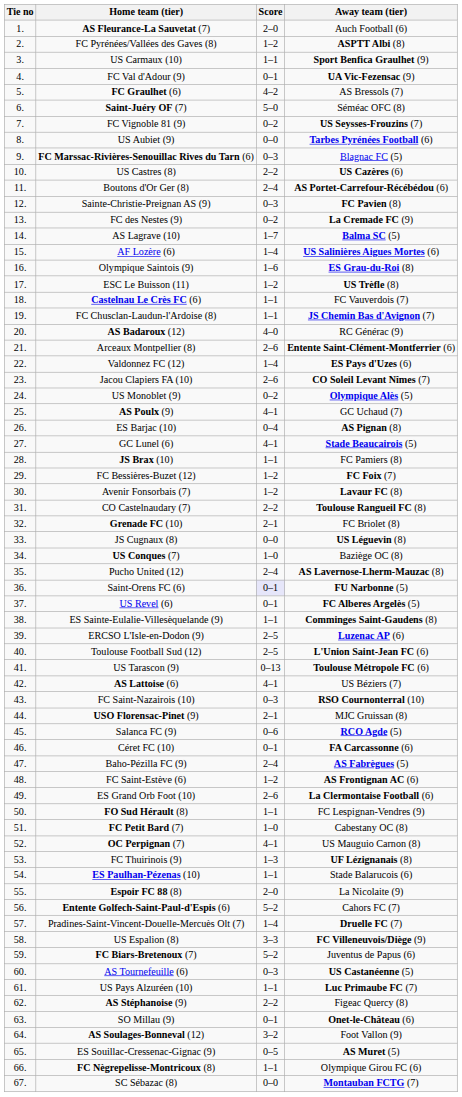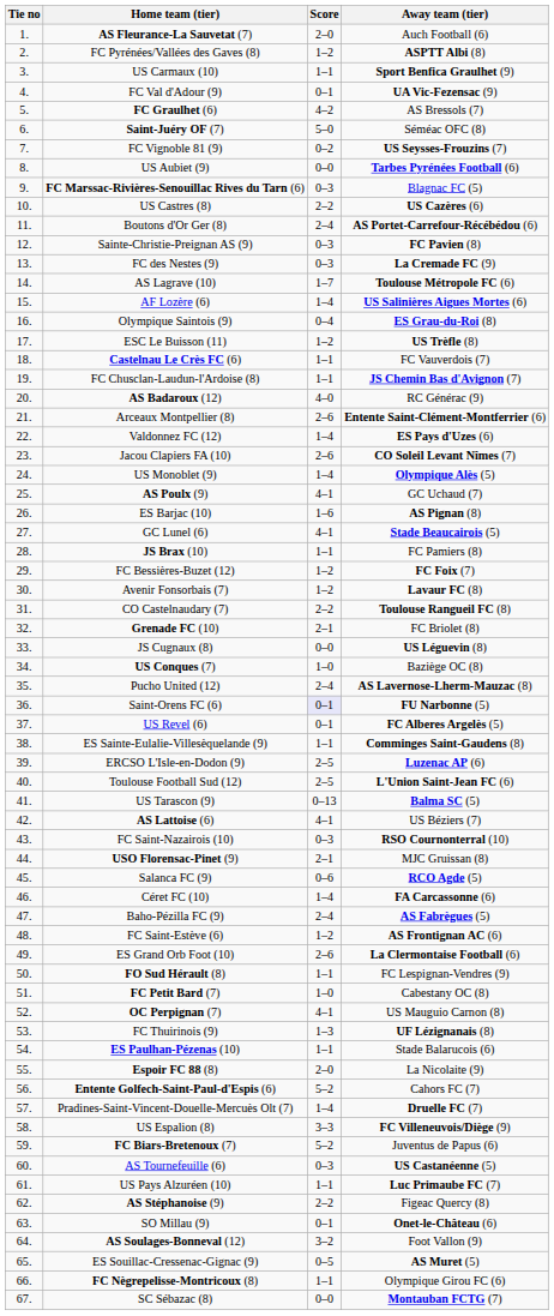 <table class="wikitable" style="text-align: center">
 <tr>
 <th>Tie no</th>
 <th>Home team (tier)</th>
 <th>Score</th>
 <th>Away team (tier)</th>
 </tr>
 <tr>
 <td>1.</td>
 <td><strong>AS Fleurance-La Sauvetat</strong> (7)</td>
 <td>2–0</td>
 <td>Auch Football (6)</td>
 </tr>
 <tr>
 <td>2.</td>
 <td>FC Pyrénées/Vallées des Gaves (8)</td>
 <td>1–2</td>
 <td><strong>ASPTT Albi</strong> (8)</td>
 </tr>
 <tr>
 <td>3.</td>
 <td>US Carmaux (10)</td>
 <td>1–1 </td>
 <td><strong>Sport Benfica Graulhet</strong> (9)</td>
 </tr>
 <tr>
 <td>4.</td>
 <td>FC Val d'Adour (9)</td>
 <td>0–1</td>
 <td><strong>UA Vic-Fezensac</strong> (9)</td>
 </tr>
 <tr>
 <td>5.</td>
 <td><strong>FC Graulhet</strong> (6)</td>
 <td>4–2</td>
 <td>AS Bressols (7)</td>
 </tr>
 <tr>
 <td>6.</td>
 <td><strong>Saint-Juéry OF</strong> (7)</td>
 <td>5–0</td>
 <td>Séméac OFC (8)</td>
 </tr>
 <tr>
 <td>7.</td>
 <td>FC Vignoble 81 (9)</td>
 <td>0–2</td>
 <td><strong>US Seysses-Frouzins</strong> (7)</td>
 </tr>
 <tr>
 <td>8.</td>
 <td>US Aubiet (9)</td>
 <td>0–0 </td>
 <td><strong><a href='#'>Tarbes Pyrénées Football</a></strong> (6)</td>
 </tr>
 <tr>
 <td>9.</td>
 <td><strong>FC Marssac-Rivières-Senouillac Rives du Tarn</strong> (6)</td>
 <td>0–3</td>
 <td><a href='#'>Blagnac FC</a> (5)</td>
 </tr>
 <tr>
 <td>10.</td>
 <td>US Castres (8)</td>
 <td>2–2 </td>
 <td><strong>US Cazères</strong> (6)</td>
 </tr>
 <tr>
 <td>11.</td>
 <td>Boutons d'Or Ger (8)</td>
 <td>2–4</td>
 <td><strong>AS Portet-Carrefour-Récébédou</strong> (6)</td>
 </tr>
 <tr>
 <td>12.</td>
 <td>Sainte-Christie-Preignan AS (9)</td>
 <td>0–3</td>
 <td><strong>FC Pavien</strong> (8)</td>
 </tr>
 <tr>
 <td>13.</td>
 <td>FC des Nestes (9)</td>
-<td>0–2</td>
+<td>0–3</td>
 <td><strong>La Cremade FC</strong> (9)</td>
 </tr>
 <tr>
 <td>14.</td>
 <td>AS Lagrave (10)</td>
 <td>1–7</td>
-<td><strong><a href='#'>Balma SC</a></strong> (5)</td>
+<td><strong>Toulouse Métropole FC</strong> (6)</td>
 </tr>
 <tr>
 <td>15.</td>
 <td><a href='#'>AF Lozère</a> (6)</td>
 <td>1–4</td>
 <td><strong><a href='#'>US Salinières Aigues Mortes</a></strong> (6)</td>
 </tr>
 <tr>
 <td>16.</td>
 <td>Olympique Saintois (9)</td>
-<td>1–6</td>
+<td>0–4</td>
 <td><strong><a href='#'>ES Grau-du-Roi</a></strong> (8)</td>
 </tr>
 <tr>
 <td>17.</td>
 <td>ESC Le Buisson (11)</td>
 <td>1–2</td>
 <td><strong>US Trèfle</strong> (8)</td>
 </tr>
 <tr>
 <td>18.</td>
 <td><strong><a href='#'>Castelnau Le Crès FC</a></strong> (6)</td>
 <td>1–1 </td>
 <td>FC Vauverdois (7)</td>
 </tr>
 <tr>
 <td>19.</td>
 <td>FC Chusclan-Laudun-l'Ardoise (8)</td>
 <td>1–1 </td>
 <td><strong><a href='#'>JS Chemin Bas d'Avignon</a></strong> (7)</td>
 </tr>
 <tr>
 <td>20.</td>
 <td><strong>AS Badaroux</strong> (12)</td>
 <td>4–0</td>
 <td>RC Générac (9)</td>
 </tr>
 <tr>
 <td>21.</td>
 <td>Arceaux Montpellier (8)</td>
 <td>2–6</td>
 <td><strong>Entente Saint-Clément-Montferrier</strong> (6)</td>
 </tr>
 <tr>
 <td>22.</td>
 <td>Valdonnez FC (12)</td>
 <td>1–4</td>
 <td><strong>ES Pays d'Uzes</strong> (6)</td>
 </tr>
 <tr>
 <td>23.</td>
 <td>Jacou Clapiers FA (10)</td>
 <td>2–6</td>
 <td><strong>CO Soleil Levant Nîmes</strong> (7)</td>
 </tr>
 <tr>
 <td>24.</td>
 <td>US Monoblet (9)</td>
-<td>0–2</td>
+<td>1–4</td>
 <td><strong><a href='#'>Olympique Alès</a></strong> (5)</td>
 </tr>
 <tr>
 <td>25.</td>
 <td><strong>AS Poulx</strong> (9)</td>
 <td>4–1</td>
 <td>GC Uchaud (7)</td>
 </tr>
 <tr>
 <td>26.</td>
 <td>ES Barjac (10)</td>
-<td>0–4</td>
+<td>1–6</td>
 <td><strong>AS Pignan</strong> (8)</td>
 </tr>
 <tr>
 <td>27.</td>
 <td>GC Lunel (6)</td>
 <td>4–1</td>
 <td><strong><a href='#'>Stade Beaucairois</a></strong> (5)</td>
 </tr>
 <tr>
 <td>28.</td>
 <td><strong>JS Brax</strong> (10)</td>
 <td>1–1 </td>
 <td>FC Pamiers (8)</td>
 </tr>
 <tr>
 <td>29.</td>
 <td>FC Bessières-Buzet (12)</td>
 <td>1–2</td>
 <td><strong>FC Foix</strong> (7)</td>
 </tr>
 <tr>
 <td>30.</td>
 <td>Avenir Fonsorbais (7)</td>
 <td>1–2</td>
 <td><strong>Lavaur FC</strong> (8)</td>
 </tr>
 <tr>
 <td>31.</td>
 <td>CO Castelnaudary (7)</td>
 <td>2–2 </td>
 <td><strong>Toulouse Rangueil FC</strong> (8)</td>
 </tr>
 <tr>
 <td>32.</td>
 <td><strong>Grenade FC</strong> (10)</td>
 <td>2–1</td>
 <td>FC Briolet (8)</td>
 </tr>
 <tr>
 <td>33.</td>
 <td>JS Cugnaux (8)</td>
 <td>0–0 </td>
 <td><strong>US Léguevin</strong> (8)</td>
 </tr>
 <tr>
 <td>34.</td>
 <td><strong>US Conques</strong> (7)</td>
 <td>1–0</td>
 <td>Baziège OC (8)</td>
 </tr>
 <tr>
 <td>35.</td>
 <td>Pucho United (12)</td>
 <td>2–4</td>
 <td><strong>AS Lavernose-Lherm-Mauzac</strong> (8)</td>
 </tr>
 <tr>
 <td>36.</td>
 <td>Saint-Orens FC (6)</td>
 <td style="background: lavender;">0–1</td>
 <td><strong>FU Narbonne</strong> (5)</td>
 </tr>
 <tr>
 <td>37.</td>
 <td><a href='#'>US Revel</a> (6)</td>
 <td>0–1</td>
 <td><strong>FC Alberes Argelès</strong> (5)</td>
 </tr>
 <tr>
 <td>38.</td>
 <td>ES Sainte-Eulalie-Villesèquelande (9)</td>
 <td>1–1 </td>
 <td><strong>Comminges Saint-Gaudens</strong> (8)</td>
 </tr>
 <tr>
 <td>39.</td>
 <td>ERCSO L'Isle-en-Dodon (9)</td>
 <td>2–5</td>
 <td><strong><a href='#'>Luzenac AP</a></strong> (6)</td>
 </tr>
 <tr>
 <td>40.</td>
 <td>Toulouse Football Sud (12)</td>
 <td>2–5</td>
 <td><strong>L'Union Saint-Jean FC</strong> (6)</td>
 </tr>
 <tr>
 <td>41.</td>
 <td>US Tarascon (9)</td>
 <td>0–13</td>
-<td><strong>Toulouse Métropole FC</strong> (6)</td>
+<td><strong><a href='#'>Balma SC</a></strong> (5)</td>
 </tr>
 <tr>
 <td>42.</td>
 <td><strong>AS Lattoise</strong> (6)</td>
 <td>4–1</td>
 <td>US Béziers (7)</td>
 </tr>
 <tr>
 <td>43.</td>
 <td>FC Saint-Nazairois (10)</td>
 <td>0–3</td>
 <td><strong>RSO Cournonterral</strong> (10)</td>
 </tr>
 <tr>
 <td>44.</td>
 <td><strong>USO Florensac-Pinet</strong> (9)</td>
 <td>2–1</td>
 <td>MJC Gruissan (8)</td>
 </tr>
 <tr>
 <td>45.</td>
 <td>Salanca FC (9)</td>
 <td>0–6</td>
 <td><strong><a href='#'>RCO Agde</a></strong> (5)</td>
 </tr>
 <tr>
 <td>46.</td>
 <td>Céret FC (10)</td>
-<td>0–1</td>
+<td>1–4</td>
 <td><strong>FA Carcassonne</strong> (6)</td>
 </tr>
 <tr>
 <td>47.</td>
 <td>Baho-Pézilla FC (9)</td>
 <td>2–4</td>
 <td><strong><a href='#'>AS Fabrègues</a></strong> (5)</td>
 </tr>
 <tr>
 <td>48.</td>
 <td>FC Saint-Estève (6)</td>
 <td>1–2</td>
 <td><strong>AS Frontignan AC</strong> (6)</td>
 </tr>
 <tr>
 <td>49.</td>
 <td>ES Grand Orb Foot (10)</td>
 <td>2–6</td>
 <td><strong>La Clermontaise Football</strong> (6)</td>
 </tr>
 <tr>
 <td>50.</td>
 <td><strong>FO Sud Hérault</strong> (8)</td>
 <td>1–1 </td>
 <td>FC Lespignan-Vendres (9)</td>
 </tr>
 <tr>
 <td>51.</td>
 <td><strong>FC Petit Bard</strong> (7)</td>
 <td>1–0</td>
 <td>Cabestany OC (8)</td>
 </tr>
 <tr>
 <td>52.</td>
 <td><strong>OC Perpignan</strong> (7)</td>
 <td>4–1</td>
 <td>US Mauguio Carnon (8)</td>
 </tr>
 <tr>
 <td>53.</td>
 <td>FC Thuirinois (9)</td>
 <td>1–3</td>
 <td><strong>UF Lézignanais</strong> (8)</td>
 </tr>
 <tr>
 <td>54.</td>
 <td><strong><a href='#'>ES Paulhan-Pézenas</a></strong> (10)</td>
 <td>1–1 </td>
 <td>Stade Balarucois (6)</td>
 </tr>
 <tr>
 <td>55.</td>
 <td><strong>Espoir FC 88</strong> (8)</td>
 <td>2–0</td>
 <td>La Nicolaite (9)</td>
 </tr>
 <tr>
 <td>56.</td>
 <td><strong>Entente Golfech-Saint-Paul-d'Espis</strong> (6)</td>
 <td>5–2</td>
 <td>Cahors FC (7)</td>
 </tr>
 <tr>
 <td>57.</td>
 <td>Pradines-Saint-Vincent-Douelle-Mercuès Olt (7)</td>
 <td>1–4</td>
 <td><strong>Druelle FC</strong> (7)</td>
 </tr>
 <tr>
 <td>58.</td>
 <td>US Espalion (8)</td>
 <td>3–3 </td>
 <td><strong>FC Villeneuvois/Diège</strong> (9)</td>
 </tr>
 <tr>
 <td>59.</td>
 <td><strong>FC Biars-Bretenoux</strong> (7)</td>
 <td>5–2</td>
 <td>Juventus de Papus (6)</td>
 </tr>
 <tr>
 <td>60.</td>
 <td><a href='#'>AS Tournefeuille</a> (6)</td>
 <td>0–3</td>
 <td><strong>US Castanéenne</strong> (5)</td>
 </tr>
 <tr>
 <td>61.</td>
 <td>US Pays Alzuréen (10)</td>
 <td>1–1 </td>
 <td><strong>Luc Primaube FC</strong> (7)</td>
 </tr>
 <tr>
 <td>62.</td>
 <td><strong>AS Stéphanoise</strong> (9)</td>
 <td>2–2 </td>
 <td>Figeac Quercy (8)</td>
 </tr>
 <tr>
 <td>63.</td>
 <td>SO Millau (9)</td>
 <td>0–1</td>
 <td><strong>Onet-le-Château</strong> (6)</td>
 </tr>
 <tr>
 <td>64.</td>
 <td><strong>AS Soulages-Bonneval</strong> (12)</td>
 <td>3–2</td>
 <td>Foot Vallon (9)</td>
 </tr>
 <tr>
 <td>65.</td>
 <td>ES Souillac-Cressenac-Gignac (9)</td>
 <td>0–5</td>
 <td><strong>AS Muret</strong> (5)</td>
 </tr>
 <tr>
 <td>66.</td>
 <td><strong>FC Nègrepelisse-Montricoux</strong> (8)</td>
 <td>1–1 </td>
 <td>Olympique Girou FC (6)</td>
 </tr>
 <tr>
 <td>67.</td>
 <td>SC Sébazac (8)</td>
 <td>0–0 </td>
 <td><strong><a href='#'>Montauban FCTG</a></strong> (7)</td>
 </tr>
 </table>
